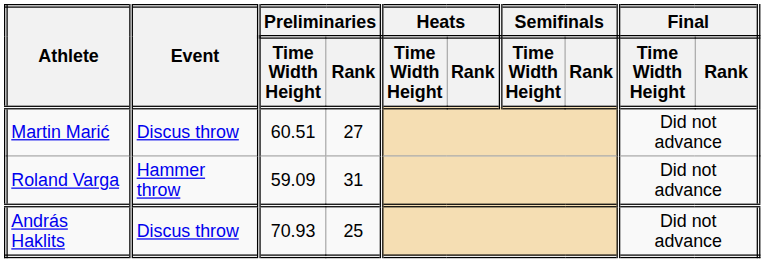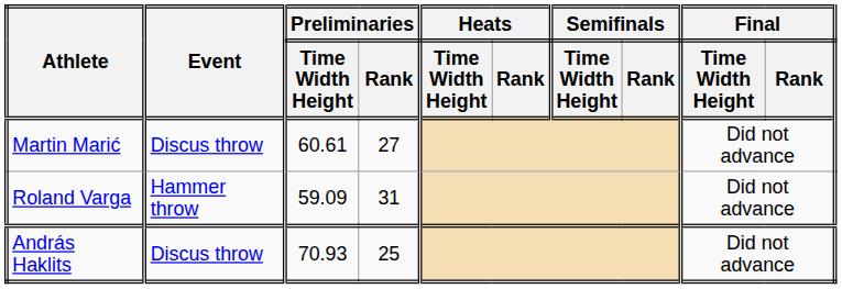 <table class=wikitable style="font-size:90%; border: double;">
 <tr>
 <th rowspan="2" style="border-right:double">Athlete</th>
 <th rowspan="2" style="border-right:double">Event</th>
 <th colspan="2" style="border-right:double; border-bottom:double;">Preliminaries</th>
 <th colspan="2" style="border-right:double; border-bottom:double;">Heats</th>
 <th colspan="2" style="border-right:double; border-bottom:double;">Semifinals</th>
 <th colspan="2" style="border-right:double; border-bottom:double;">Final</th>
 </tr>
 <tr>
 <th>Time<br>Width<br>Height</th>
 <th style="border-right:double">Rank</th>
 <th>Time<br>Width<br>Height</th>
 <th style="border-right:double">Rank</th>
 <th>Time<br>Width<br>Height</th>
 <th style="border-right:double">Rank</th>
 <th>Time<br>Width<br>Height</th>
 <th style="border-right:double">Rank</th>
 </tr>
 <tr style="border-top: double;">
 <td style="border-right:double"><a href='#'>Martin Marić</a></td>
 <td style="border-right:double"><a href='#'>Discus throw</a></td>
-<td align=center>60.51</td>
+<td align=center>60.61</td>
 <td align=center style="border-right:double">27</td>
 <td style="border-right:double" colspan= 4 bgcolor="wheat"></td>
 <td colspan="2" align=center>Did not advance</td>
 </tr>
 <tr>
 <td style="border-right:double"><a href='#'>Roland Varga</a></td>
 <td style="border-right:double"><a href='#'>Hammer throw</a></td>
 <td align=center>59.09</td>
 <td align=center style="border-right:double">31</td>
 <td style="border-right:double" colspan= 4 bgcolor="wheat"></td>
 <td colspan="2" align=center>Did not advance</td>
 </tr>
 <tr style="border-top: double;">
 <td style="border-right:double"><a href='#'>András Haklits</a></td>
 <td style="border-right:double"><a href='#'>Discus throw</a></td>
 <td align=center>70.93</td>
 <td align=center style="border-right:double">25</td>
 <td style="border-right:double" colspan= 4 bgcolor="wheat"></td>
 <td colspan="2" align=center>Did not advance</td>
 </tr>
 </table>
